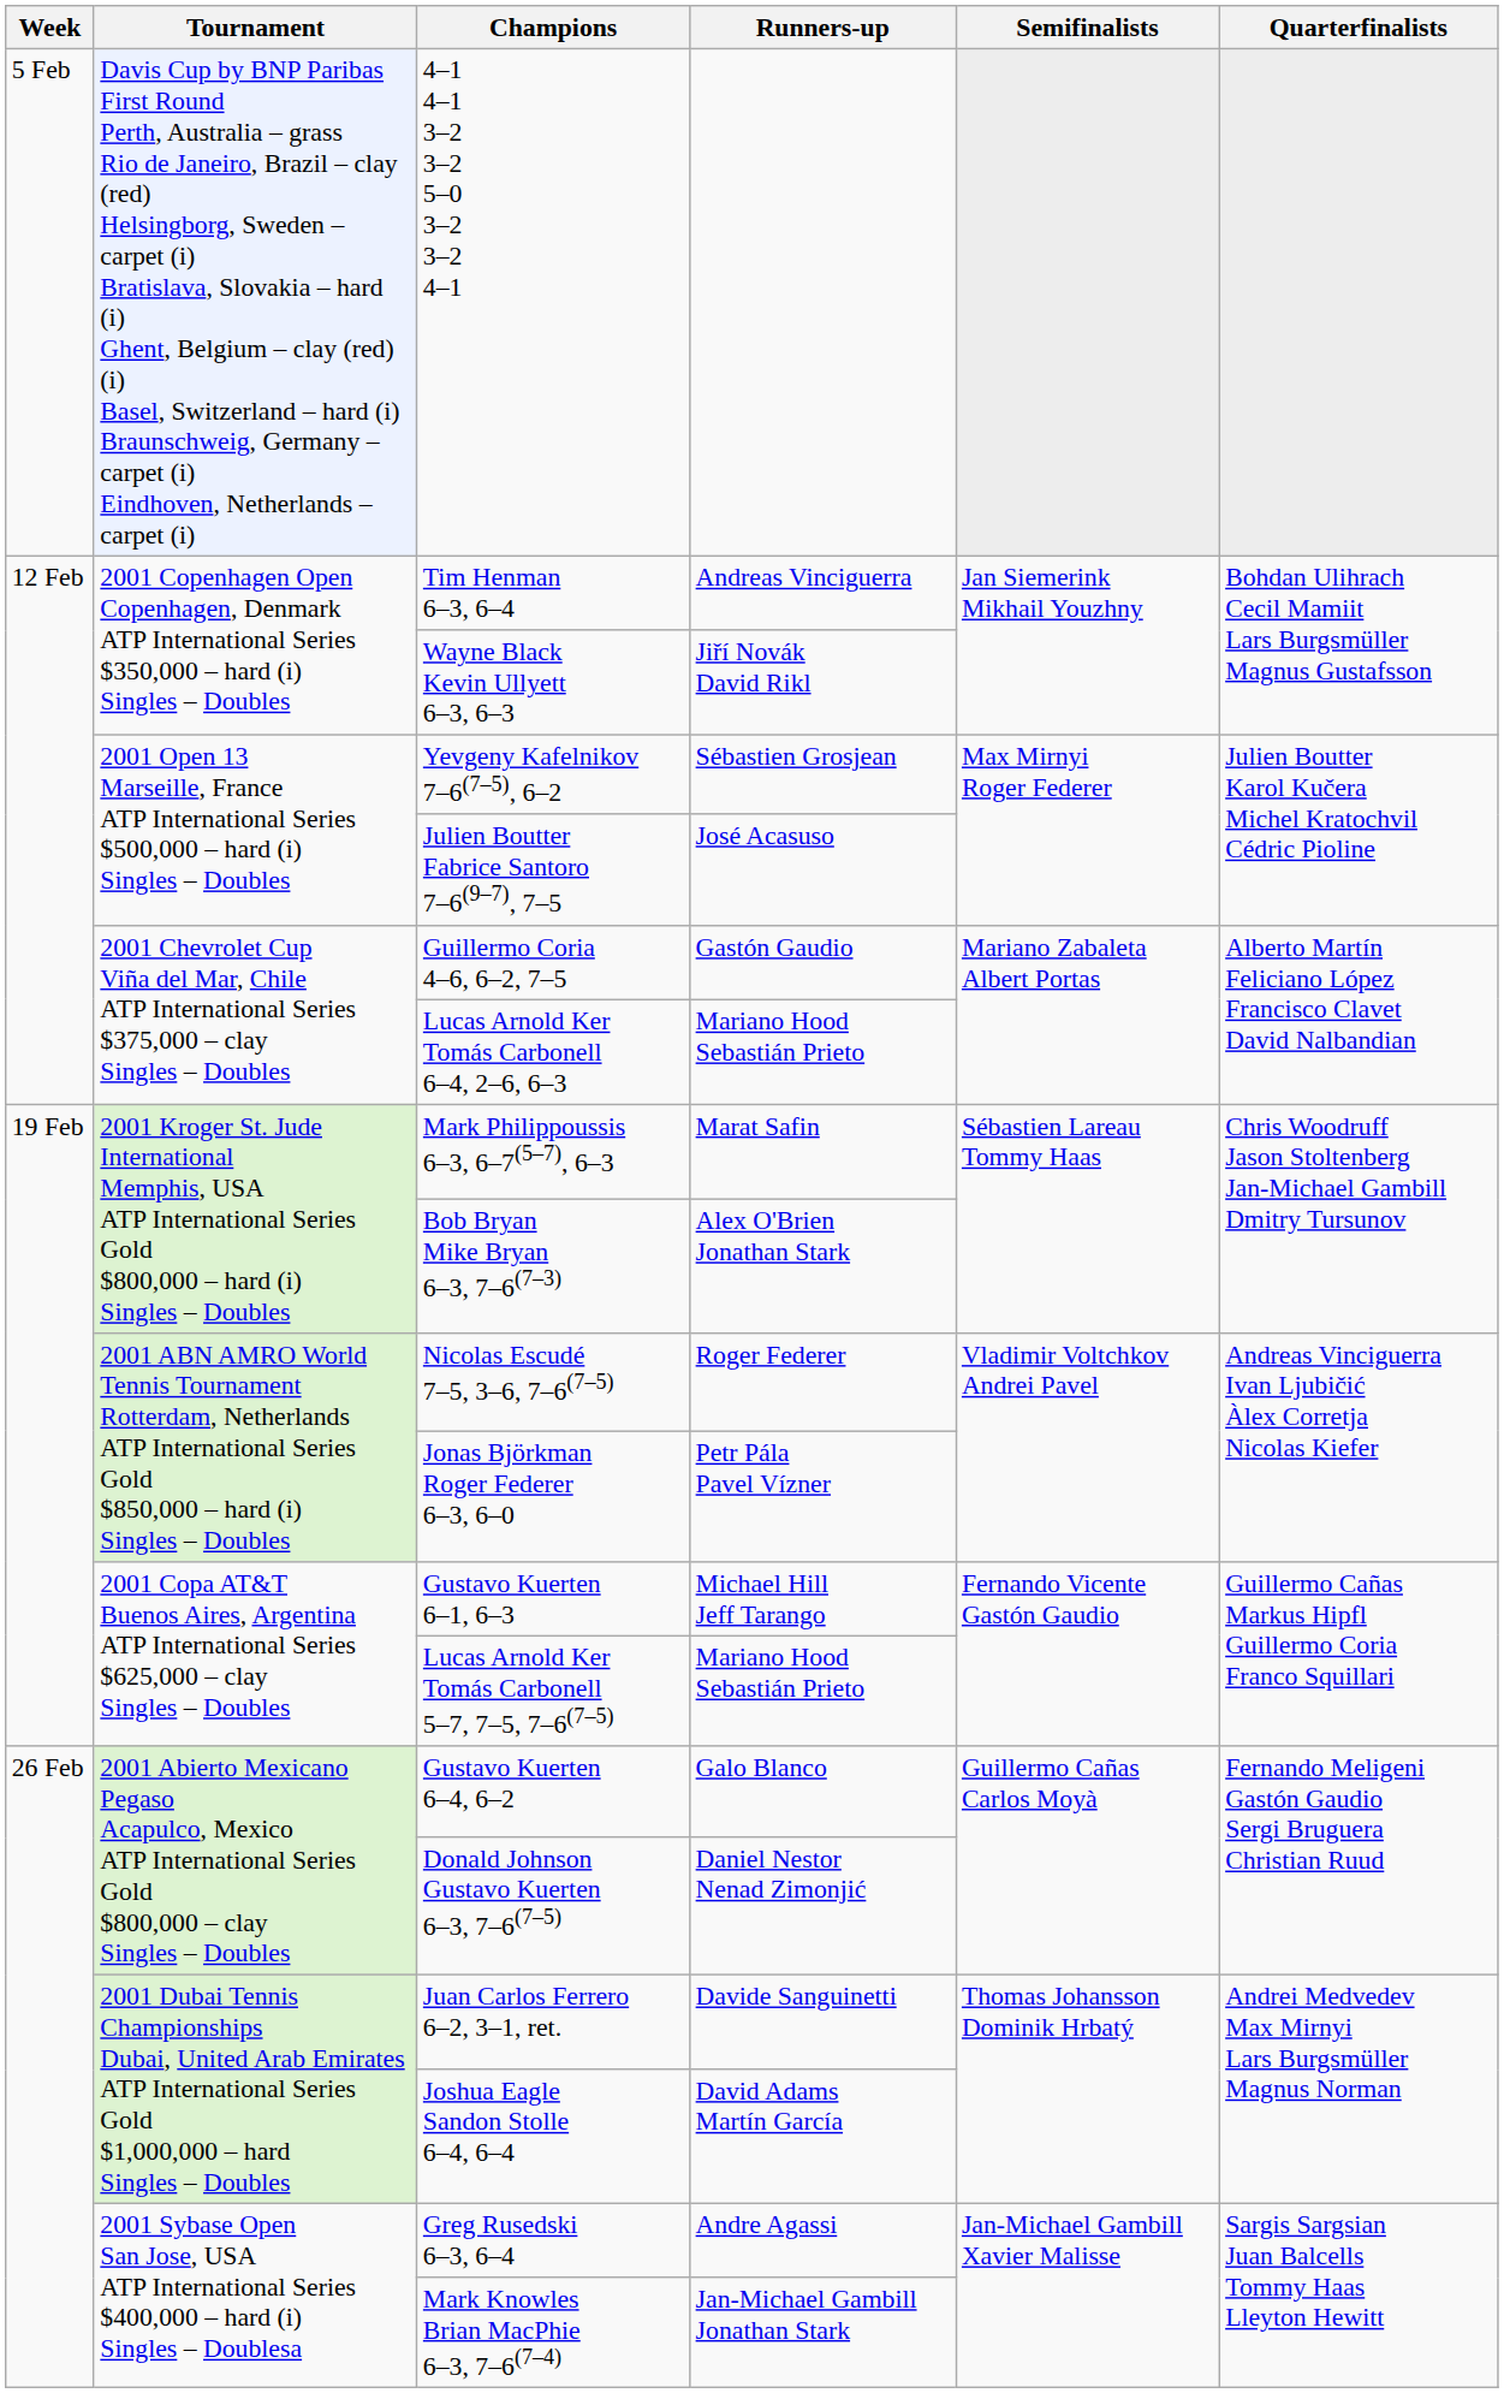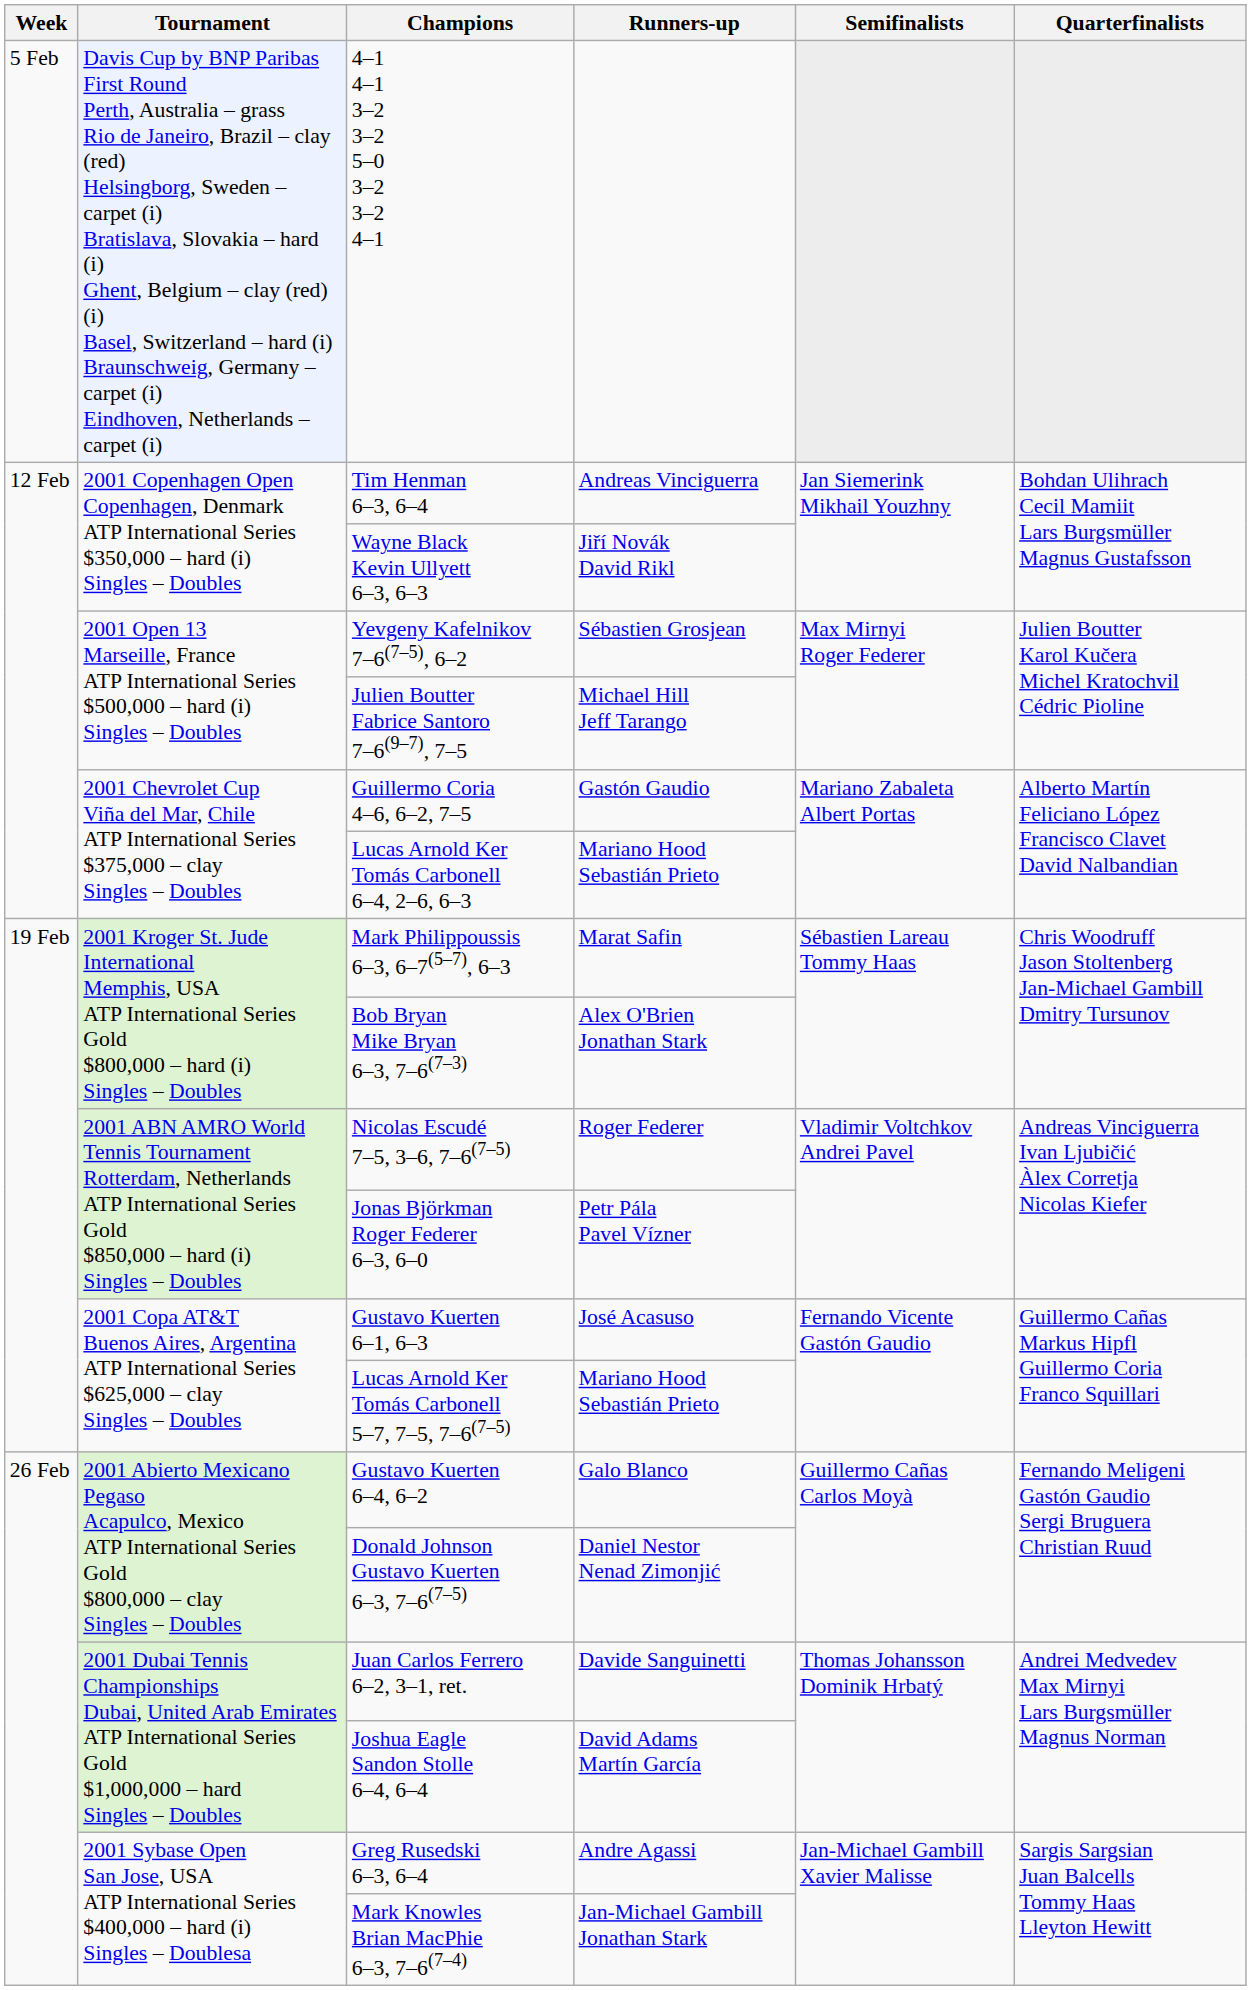 <table class=wikitable style=font-size:95%>
 <tr>
 <th style="width:50px;">Week</th>
 <th style="width:240px;">Tournament</th>
 <th style="width:200px;">Champions</th>
 <th style="width:200px;">Runners-up</th>
 <th style="width:190px;">Semifinalists</th>
 <th style="width:190px;">Quarterfinalists</th>
 </tr>
 <tr valign=top>
 <td>5 Feb</td>
 <td style="background:#ECF2FF;"><a href='#'>Davis Cup by BNP Paribas First Round</a><br><a href='#'>Perth</a>, Australia – grass <br><a href='#'>Rio de Janeiro</a>, Brazil – clay (red)<br><a href='#'>Helsingborg</a>, Sweden – carpet (i) <br><a href='#'>Bratislava</a>, Slovakia – hard (i) <br><a href='#'>Ghent</a>, Belgium – clay (red) (i) <br><a href='#'>Basel</a>, Switzerland – hard (i)<br><a href='#'>Braunschweig</a>, Germany – carpet (i) <br><a href='#'>Eindhoven</a>, Netherlands  – carpet (i)</td>
 <td> 4–1<br> 4–1<br> 3–2<br> 3–2<br> 5–0<br>  3–2<br> 3–2<br> 4–1</td>
 <td><br><br><br><br><br><br><br></td>
 <td bgcolor=#ededed></td>
 <td bgcolor=#ededed></td>
 </tr>
 <tr valign=top>
 <td rowspan=6>12 Feb</td>
 <td rowspan=2><a href='#'>2001 Copenhagen Open</a><br> <a href='#'>Copenhagen</a>, Denmark<br>ATP International Series<br>$350,000 – hard (i) <br> <a href='#'>Singles</a> – <a href='#'>Doubles</a></td>
 <td> <a href='#'>Tim Henman</a> <br>6–3, 6–4</td>
 <td> <a href='#'>Andreas Vinciguerra</a></td>
 <td rowspan=2> <a href='#'>Jan Siemerink</a> <br> <a href='#'>Mikhail Youzhny</a></td>
 <td rowspan=2> <a href='#'>Bohdan Ulihrach</a> <br>  <a href='#'>Cecil Mamiit</a> <br> <a href='#'>Lars Burgsmüller</a>  <br>  <a href='#'>Magnus Gustafsson</a></td>
 </tr>
 <tr valign=top>
 <td> <a href='#'>Wayne Black</a><br> <a href='#'>Kevin Ullyett</a><br> 6–3, 6–3</td>
 <td> <a href='#'>Jiří Novák</a><br> <a href='#'>David Rikl</a></td>
 </tr>
 <tr valign=top>
 <td rowspan=2><a href='#'>2001 Open 13</a><br> <a href='#'>Marseille</a>, France<br>ATP International Series<br>$500,000 – hard (i) <br> <a href='#'>Singles</a> – <a href='#'>Doubles</a></td>
 <td> <a href='#'>Yevgeny Kafelnikov</a> <br>7–6<sup>(7–5)</sup>, 6–2</td>
 <td> <a href='#'>Sébastien Grosjean</a></td>
 <td rowspan=2> <a href='#'>Max Mirnyi</a> <br> <a href='#'>Roger Federer</a></td>
 <td rowspan=2> <a href='#'>Julien Boutter</a> <br>  <a href='#'>Karol Kučera</a> <br> <a href='#'>Michel Kratochvil</a>  <br>  <a href='#'>Cédric Pioline</a></td>
 </tr>
 <tr valign=top>
 <td> <a href='#'>Julien Boutter</a><br> <a href='#'>Fabrice Santoro</a><br> 7–6<sup>(9–7)</sup>, 7–5</td>
-<td> <a href='#'>José Acasuso</a></td>
+<td> <a href='#'>Michael Hill</a><br> <a href='#'>Jeff Tarango</a></td>
 </tr>
 <tr valign=top>
 <td rowspan=2><a href='#'>2001 Chevrolet Cup</a><br> <a href='#'>Viña del Mar</a>, <a href='#'>Chile</a><br>ATP International Series<br>$375,000 – clay <br> <a href='#'>Singles</a> – <a href='#'>Doubles</a></td>
 <td> <a href='#'>Guillermo Coria</a> <br>4–6, 6–2, 7–5</td>
 <td> <a href='#'>Gastón Gaudio</a></td>
 <td rowspan=2> <a href='#'>Mariano Zabaleta</a> <br> <a href='#'>Albert Portas</a></td>
 <td rowspan=2> <a href='#'>Alberto Martín</a> <br>  <a href='#'>Feliciano López</a> <br> <a href='#'>Francisco Clavet</a>  <br>  <a href='#'>David Nalbandian</a></td>
 </tr>
 <tr valign=top>
 <td> <a href='#'>Lucas Arnold Ker</a><br> <a href='#'>Tomás Carbonell</a><br> 6–4, 2–6, 6–3</td>
 <td> <a href='#'>Mariano Hood</a><br> <a href='#'>Sebastián Prieto</a></td>
 </tr>
 <tr valign=top>
 <td rowspan=6>19 Feb</td>
 <td bgcolor=#DDF3D1 rowspan=2><a href='#'>2001 Kroger St. Jude International</a><br>  <a href='#'>Memphis</a>, USA<br>ATP International Series Gold<br>$800,000 – hard (i) <br> <a href='#'>Singles</a> – <a href='#'>Doubles</a></td>
 <td> <a href='#'>Mark Philippoussis</a> <br>6–3, 6–7<sup>(5–7)</sup>, 6–3</td>
 <td> <a href='#'>Marat Safin</a></td>
 <td rowspan=2> <a href='#'>Sébastien Lareau</a> <br> <a href='#'>Tommy Haas</a></td>
 <td rowspan=2> <a href='#'>Chris Woodruff</a> <br>  <a href='#'>Jason Stoltenberg</a> <br> <a href='#'>Jan-Michael Gambill</a>  <br>  <a href='#'>Dmitry Tursunov</a></td>
 </tr>
 <tr valign=top>
 <td> <a href='#'>Bob Bryan</a><br> <a href='#'>Mike Bryan</a><br> 6–3, 7–6<sup>(7–3)</sup></td>
 <td> <a href='#'>Alex O'Brien</a><br> <a href='#'>Jonathan Stark</a></td>
 </tr>
 <tr valign=top>
 <td bgcolor=#DDF3D1 rowspan=2><a href='#'>2001 ABN AMRO World Tennis Tournament</a><br>  <a href='#'>Rotterdam</a>, Netherlands<br>ATP International Series Gold<br>$850,000 – hard (i) <br> <a href='#'>Singles</a> – <a href='#'>Doubles</a></td>
 <td> <a href='#'>Nicolas Escudé</a> <br>7–5, 3–6, 7–6<sup>(7–5)</sup></td>
 <td> <a href='#'>Roger Federer</a></td>
 <td rowspan=2> <a href='#'>Vladimir Voltchkov</a> <br> <a href='#'>Andrei Pavel</a></td>
 <td rowspan=2> <a href='#'>Andreas Vinciguerra</a> <br>  <a href='#'>Ivan Ljubičić</a> <br> <a href='#'>Àlex Corretja</a>  <br>  <a href='#'>Nicolas Kiefer</a></td>
 </tr>
 <tr valign=top>
 <td> <a href='#'>Jonas Björkman</a><br> <a href='#'>Roger Federer</a><br> 6–3, 6–0</td>
 <td> <a href='#'>Petr Pála</a><br> <a href='#'>Pavel Vízner</a></td>
 </tr>
 <tr valign=top>
 <td rowspan=2><a href='#'>2001 Copa AT&T</a><br> <a href='#'>Buenos Aires</a>, <a href='#'>Argentina</a><br>ATP International Series<br>$625,000 – clay <br> <a href='#'>Singles</a> – <a href='#'>Doubles</a></td>
 <td> <a href='#'>Gustavo Kuerten</a> <br>6–1, 6–3</td>
-<td> <a href='#'>Michael Hill</a><br> <a href='#'>Jeff Tarango</a></td>
+<td> <a href='#'>José Acasuso</a></td>
 <td rowspan=2> <a href='#'>Fernando Vicente</a> <br> <a href='#'>Gastón Gaudio</a></td>
 <td rowspan=2> <a href='#'>Guillermo Cañas</a> <br>  <a href='#'>Markus Hipfl</a> <br> <a href='#'>Guillermo Coria</a>  <br>  <a href='#'>Franco Squillari</a></td>
 </tr>
 <tr valign=top>
 <td> <a href='#'>Lucas Arnold Ker</a><br> <a href='#'>Tomás Carbonell</a><br> 5–7, 7–5, 7–6<sup>(7–5)</sup></td>
 <td> <a href='#'>Mariano Hood</a><br> <a href='#'>Sebastián Prieto</a></td>
 </tr>
 <tr valign=top>
 <td rowspan=6>26 Feb</td>
 <td bgcolor=#DDF3D1 rowspan=2><a href='#'>2001 Abierto Mexicano Pegaso</a><br>  <a href='#'>Acapulco</a>, Mexico<br>ATP International Series Gold<br>$800,000 – clay <br> <a href='#'>Singles</a> – <a href='#'>Doubles</a></td>
 <td> <a href='#'>Gustavo Kuerten</a> <br>6–4, 6–2</td>
 <td> <a href='#'>Galo Blanco</a></td>
 <td rowspan=2> <a href='#'>Guillermo Cañas</a> <br> <a href='#'>Carlos Moyà</a></td>
 <td rowspan=2> <a href='#'>Fernando Meligeni</a> <br>  <a href='#'>Gastón Gaudio</a> <br> <a href='#'>Sergi Bruguera</a>  <br>  <a href='#'>Christian Ruud</a></td>
 </tr>
 <tr valign=top>
 <td> <a href='#'>Donald Johnson</a><br> <a href='#'>Gustavo Kuerten</a><br> 6–3, 7–6<sup>(7–5)</sup></td>
 <td> <a href='#'>Daniel Nestor</a><br> <a href='#'>Nenad Zimonjić</a></td>
 </tr>
 <tr valign=top>
 <td bgcolor=#DDF3D1 rowspan=2><a href='#'>2001 Dubai Tennis Championships</a><br>  <a href='#'>Dubai</a>, <a href='#'>United Arab Emirates</a><br>ATP International Series Gold<br>$1,000,000 – hard <br> <a href='#'>Singles</a> – <a href='#'>Doubles</a></td>
 <td> <a href='#'>Juan Carlos Ferrero</a> <br>6–2, 3–1, ret.</td>
 <td> <a href='#'>Davide Sanguinetti</a></td>
 <td rowspan=2> <a href='#'>Thomas Johansson</a> <br> <a href='#'>Dominik Hrbatý</a></td>
 <td rowspan=2> <a href='#'>Andrei Medvedev</a> <br>  <a href='#'>Max Mirnyi</a> <br> <a href='#'>Lars Burgsmüller</a>  <br>  <a href='#'>Magnus Norman</a></td>
 </tr>
 <tr valign=top>
 <td> <a href='#'>Joshua Eagle</a><br> <a href='#'>Sandon Stolle</a><br> 6–4, 6–4</td>
 <td> <a href='#'>David Adams</a><br> <a href='#'>Martín García</a></td>
 </tr>
 <tr valign=top>
 <td rowspan=2><a href='#'>2001 Sybase Open</a><br> <a href='#'>San Jose</a>, USA<br>ATP International Series<br>$400,000 – hard (i) <br> <a href='#'>Singles</a> – <a href='#'>Doublesa</a></td>
 <td> <a href='#'>Greg Rusedski</a> <br>6–3, 6–4</td>
 <td> <a href='#'>Andre Agassi</a></td>
 <td rowspan=2> <a href='#'>Jan-Michael Gambill</a> <br> <a href='#'>Xavier Malisse</a></td>
 <td rowspan=2> <a href='#'>Sargis Sargsian</a> <br>  <a href='#'>Juan Balcells</a> <br> <a href='#'>Tommy Haas</a>  <br>  <a href='#'>Lleyton Hewitt</a></td>
 </tr>
 <tr valign=top>
 <td> <a href='#'>Mark Knowles</a><br> <a href='#'>Brian MacPhie</a><br> 6–3, 7–6<sup>(7–4)</sup></td>
 <td> <a href='#'>Jan-Michael Gambill</a><br> <a href='#'>Jonathan Stark</a></td>
 </tr>
 </table>
